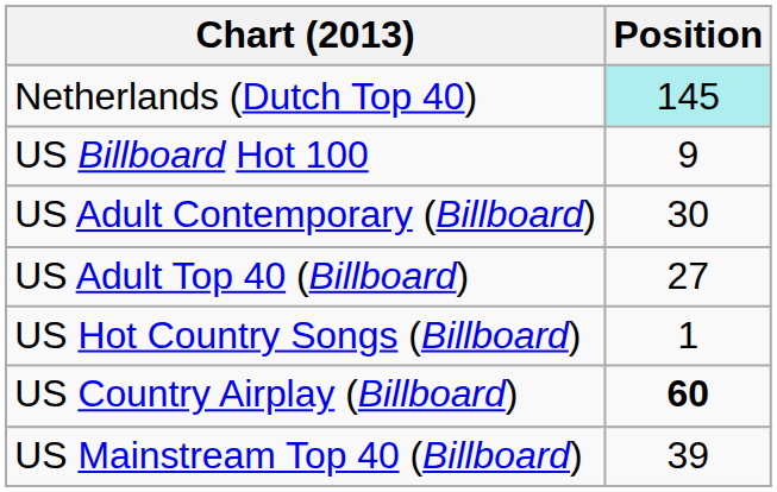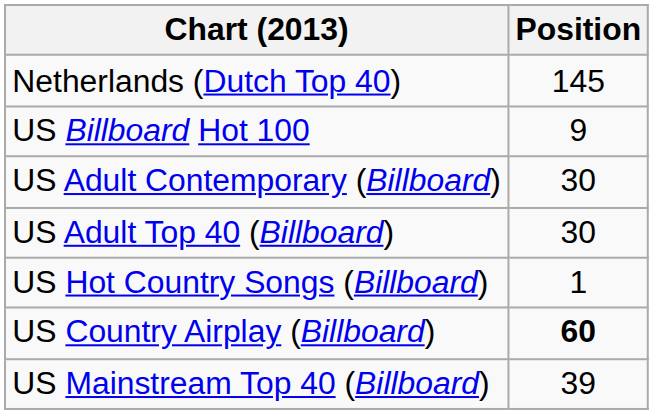 <table class="wikitable sortable">
 <tr>
 <th scope="col">Chart (2013)</th>
 <th scope="col">Position</th>
 </tr>
 <tr>
 <td>Netherlands (<a href='#'>Dutch Top 40</a>)</td>
-<td style="background: paleturquoise; text-align:center;">145</td>
+<td style="text-align:center;">145</td>
 </tr>
 <tr>
 <td>US <em><a href='#'>Billboard</a></em> <a href='#'>Hot 100</a></td>
 <td align="center">9</td>
 </tr>
 <tr>
 <td>US <a href='#'>Adult Contemporary</a> (<em><a href='#'>Billboard</a></em>)</td>
 <td align="center">30</td>
 </tr>
 <tr>
 <td>US <a href='#'>Adult Top 40</a> (<em><a href='#'>Billboard</a></em>)</td>
-<td align="center">27</td>
+<td align="center">30</td>
 </tr>
 <tr>
 <td>US <a href='#'>Hot Country Songs</a> (<em><a href='#'>Billboard</a></em>)</td>
 <td align="center">1</td>
 </tr>
 <tr>
 <td>US <a href='#'>Country Airplay</a> (<em><a href='#'>Billboard</a></em>)</td>
 <td align="center"><strong>60</strong></td>
 </tr>
 <tr>
 <td>US <a href='#'>Mainstream Top 40</a> (<em><a href='#'>Billboard</a></em>)</td>
 <td align="center">39</td>
 </tr>
 </table>
